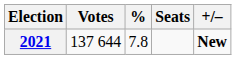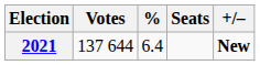 <table class="wikitable" style="text-align: right;">
 <tr>
 <th>Election</th>
 <th>Votes</th>
 <th>%</th>
 <th>Seats</th>
 <th>+/–</th>
 </tr>
 <tr>
 <th><a href='#'>2021</a></th>
 <td>137 644</td>
-<td>7.8</td>
+<td>6.4</td>
 <td></td>
 <td><strong>New</strong></td>
 </tr>
 </table>
